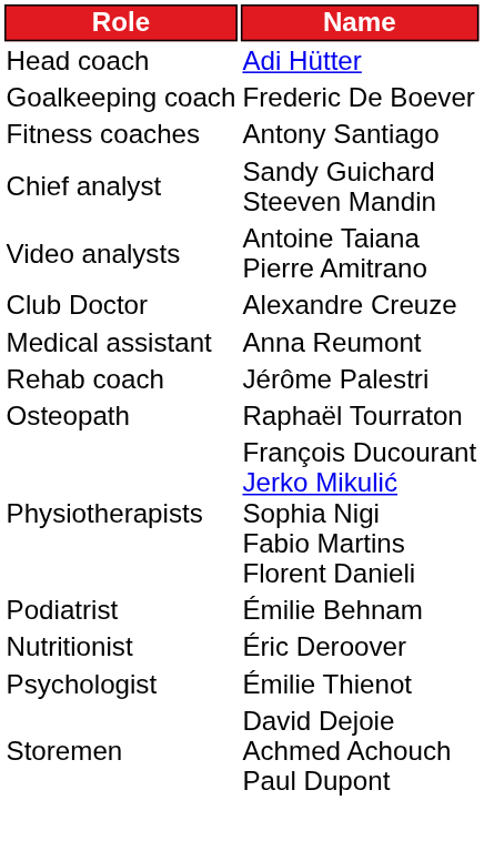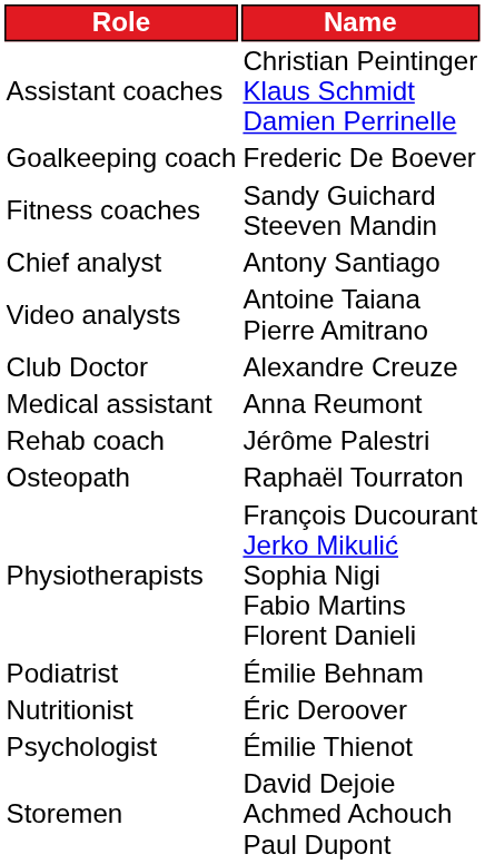 <table class="toccolours">
 <tr>
 <th style="background:#E11A22;color:#FFFFFF;border:1px solid #000000">Role</th>
 <th style="background:#E11A22;color:#FFFFFF;border:1px solid #000000">Name</th>
 </tr>
 <tr>
-<td>Head coach</td>
-<td> <a href='#'>Adi Hütter</a></td>
+<td>Assistant coaches</td>
+<td> Christian Peintinger <br>  <a href='#'>Klaus Schmidt</a> <br>  <a href='#'>Damien Perrinelle</a></td>
 </tr>
 <tr>
 <td>Goalkeeping coach</td>
 <td> Frederic De Boever</td>
 </tr>
 <tr>
 <td>Fitness coaches</td>
-<td> Antony Santiago</td>
+<td> Sandy Guichard <br>  Steeven Mandin</td>
 </tr>
 <tr>
 <td>Chief analyst</td>
-<td> Sandy Guichard <br>  Steeven Mandin</td>
+<td> Antony Santiago</td>
 </tr>
 <tr>
 <td>Video analysts</td>
 <td> Antoine Taiana <br>  Pierre Amitrano</td>
 </tr>
 <tr>
 <td>Club Doctor</td>
 <td> Alexandre Creuze</td>
 </tr>
 <tr>
 <td>Medical assistant</td>
 <td> Anna Reumont</td>
 </tr>
 <tr>
 <td>Rehab coach</td>
 <td> Jérôme Palestri</td>
 </tr>
 <tr>
 <td>Osteopath</td>
 <td> Raphaël Tourraton</td>
 </tr>
 <tr>
 <td>Physiotherapists</td>
 <td> François Ducourant <br>  <a href='#'>Jerko Mikulić</a> <br>  Sophia Nigi <br>  Fabio Martins <br>  Florent Danieli</td>
 </tr>
 <tr>
 <td>Podiatrist</td>
 <td> Émilie Behnam</td>
 </tr>
 <tr>
 <td>Nutritionist</td>
 <td> Éric Deroover</td>
 </tr>
 <tr>
 <td>Psychologist</td>
 <td> Émilie Thienot</td>
 </tr>
 <tr>
 <td>Storemen</td>
 <td> David Dejoie <br>  Achmed Achouch <br>  Paul Dupont</td>
 </tr>
 </table>
